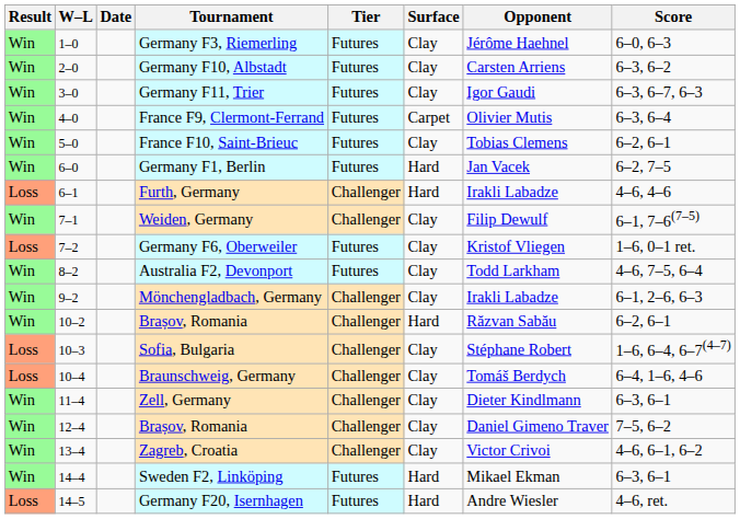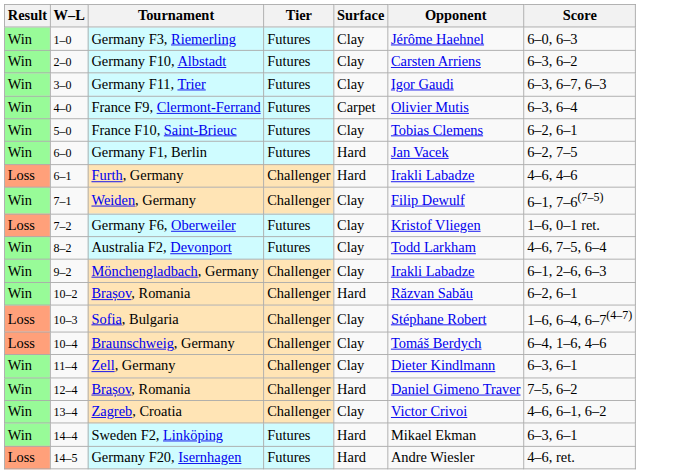 <table class="sortable wikitable">
 <tr>
 <th>Result</th>
 <th class="unsortable">W–L</th>
-<th>Date</th>
 <th>Tournament</th>
 <th>Tier</th>
 <th>Surface</th>
 <th>Opponent</th>
 <th class="unsortable">Score</th>
 </tr>
 <tr>
 <td bgcolor=98FB98>Win</td>
 <td><small>1–0</small></td>
-<td></td>
 <td style="background:#cffcff;">Germany F3, <a href='#'>Riemerling</a></td>
 <td style="background:#cffcff;">Futures</td>
 <td>Clay</td>
 <td> <a href='#'>Jérôme Haehnel</a></td>
 <td>6–0, 6–3</td>
 </tr>
 <tr>
 <td bgcolor=98FB98>Win</td>
 <td><small>2–0</small></td>
-<td></td>
 <td style="background:#cffcff;">Germany F10, <a href='#'>Albstadt</a></td>
 <td style="background:#cffcff;">Futures</td>
 <td>Clay</td>
 <td> <a href='#'>Carsten Arriens</a></td>
 <td>6–3, 6–2</td>
 </tr>
 <tr>
 <td bgcolor=98FB98>Win</td>
 <td><small>3–0</small></td>
-<td></td>
 <td style="background:#cffcff;">Germany F11, <a href='#'>Trier</a></td>
 <td style="background:#cffcff;">Futures</td>
 <td>Clay</td>
 <td> <a href='#'>Igor Gaudi</a></td>
 <td>6–3, 6–7, 6–3</td>
 </tr>
 <tr>
 <td bgcolor=98FB98>Win</td>
 <td><small>4–0</small></td>
-<td></td>
 <td style="background:#cffcff;">France F9, <a href='#'>Clermont-Ferrand</a></td>
 <td style="background:#cffcff;">Futures</td>
 <td>Carpet</td>
 <td> <a href='#'>Olivier Mutis</a></td>
 <td>6–3, 6–4</td>
 </tr>
 <tr>
 <td bgcolor=98FB98>Win</td>
 <td><small>5–0</small></td>
-<td></td>
 <td style="background:#cffcff;">France F10, <a href='#'>Saint-Brieuc</a></td>
 <td style="background:#cffcff;">Futures</td>
 <td>Clay</td>
 <td> <a href='#'>Tobias Clemens</a></td>
 <td>6–2, 6–1</td>
 </tr>
 <tr>
 <td bgcolor=98FB98>Win</td>
 <td><small>6–0</small></td>
-<td></td>
 <td style="background:#cffcff;">Germany F1, Berlin</td>
 <td style="background:#cffcff;">Futures</td>
 <td>Hard</td>
 <td> <a href='#'>Jan Vacek</a></td>
 <td>6–2, 7–5</td>
 </tr>
 <tr>
 <td bgcolor=FFA07A>Loss</td>
 <td><small>6–1</small></td>
-<td></td>
 <td style="background:moccasin;"><a href='#'>Furth</a>, Germany</td>
 <td style="background:moccasin;">Challenger</td>
 <td>Hard</td>
 <td> <a href='#'>Irakli Labadze</a></td>
 <td>4–6, 4–6</td>
 </tr>
 <tr>
 <td bgcolor=98FB98>Win</td>
 <td><small>7–1</small></td>
-<td></td>
 <td style="background:moccasin;"><a href='#'>Weiden</a>, Germany</td>
 <td style="background:moccasin;">Challenger</td>
 <td>Clay</td>
 <td> <a href='#'>Filip Dewulf</a></td>
 <td>6–1, 7–6<sup>(7–5)</sup></td>
 </tr>
 <tr>
 <td bgcolor=FFA07A>Loss</td>
 <td><small>7–2</small></td>
-<td></td>
 <td style="background:#cffcff;">Germany F6, <a href='#'>Oberweiler</a></td>
 <td style="background:#cffcff;">Futures</td>
 <td>Clay</td>
 <td> <a href='#'>Kristof Vliegen</a></td>
 <td>1–6, 0–1 ret.</td>
 </tr>
 <tr>
 <td bgcolor=98FB98>Win</td>
 <td><small>8–2</small></td>
-<td></td>
 <td style="background:#cffcff;">Australia F2, <a href='#'>Devonport</a></td>
 <td style="background:#cffcff;">Futures</td>
 <td>Clay</td>
 <td> <a href='#'>Todd Larkham</a></td>
 <td>4–6, 7–5, 6–4</td>
 </tr>
 <tr>
 <td bgcolor=98FB98>Win</td>
 <td><small>9–2</small></td>
-<td></td>
 <td style="background:moccasin;"><a href='#'>Mönchengladbach</a>, Germany</td>
 <td style="background:moccasin;">Challenger</td>
 <td>Clay</td>
 <td> <a href='#'>Irakli Labadze</a></td>
 <td>6–1, 2–6, 6–3</td>
 </tr>
 <tr>
 <td bgcolor=98FB98>Win</td>
 <td><small>10–2</small></td>
-<td></td>
 <td style="background:moccasin;"><a href='#'>Brașov</a>, Romania</td>
 <td style="background:moccasin;">Challenger</td>
 <td>Hard</td>
 <td> <a href='#'>Răzvan Sabău</a></td>
 <td>6–2, 6–1</td>
 </tr>
 <tr>
 <td bgcolor=FFA07A>Loss</td>
 <td><small>10–3</small></td>
-<td></td>
 <td style="background:moccasin;"><a href='#'>Sofia</a>, Bulgaria</td>
 <td style="background:moccasin;">Challenger</td>
 <td>Clay</td>
 <td> <a href='#'>Stéphane Robert</a></td>
 <td>1–6, 6–4, 6–7<sup>(4–7)</sup></td>
 </tr>
 <tr>
 <td bgcolor=FFA07A>Loss</td>
 <td><small>10–4</small></td>
-<td></td>
 <td style="background:moccasin;"><a href='#'>Braunschweig</a>, Germany</td>
 <td style="background:moccasin;">Challenger</td>
 <td>Clay</td>
 <td> <a href='#'>Tomáš Berdych</a></td>
 <td>6–4, 1–6, 4–6</td>
 </tr>
 <tr>
 <td bgcolor=98FB98>Win</td>
 <td><small>11–4</small></td>
-<td></td>
 <td style="background:moccasin;"><a href='#'>Zell</a>, Germany</td>
 <td style="background:moccasin;">Challenger</td>
 <td>Clay</td>
 <td> <a href='#'>Dieter Kindlmann</a></td>
 <td>6–3, 6–1</td>
 </tr>
 <tr>
 <td bgcolor=98FB98>Win</td>
 <td><small>12–4</small></td>
-<td></td>
 <td style="background:moccasin;"><a href='#'>Brașov</a>, Romania</td>
 <td style="background:moccasin;">Challenger</td>
-<td>Clay</td>
+<td>Hard</td>
 <td> <a href='#'>Daniel Gimeno Traver</a></td>
 <td>7–5, 6–2</td>
 </tr>
 <tr>
 <td bgcolor=98FB98>Win</td>
 <td><small>13–4</small></td>
-<td></td>
 <td style="background:moccasin;"><a href='#'>Zagreb</a>, Croatia</td>
 <td style="background:moccasin;">Challenger</td>
 <td>Clay</td>
 <td> <a href='#'>Victor Crivoi</a></td>
 <td>4–6, 6–1, 6–2</td>
 </tr>
 <tr>
 <td bgcolor=98FB98>Win</td>
 <td><small>14–4</small></td>
-<td></td>
 <td style="background:#cffcff;">Sweden F2, <a href='#'>Linköping</a></td>
 <td style="background:#cffcff;">Futures</td>
 <td>Hard</td>
 <td> Mikael Ekman</td>
 <td>6–3, 6–1</td>
 </tr>
 <tr>
 <td bgcolor=FFA07A>Loss</td>
 <td><small>14–5</small></td>
-<td></td>
 <td style="background:#cffcff;">Germany F20, <a href='#'>Isernhagen</a></td>
 <td style="background:#cffcff;">Futures</td>
 <td>Hard</td>
 <td> Andre Wiesler</td>
 <td>4–6, ret.</td>
 </tr>
 </table>
